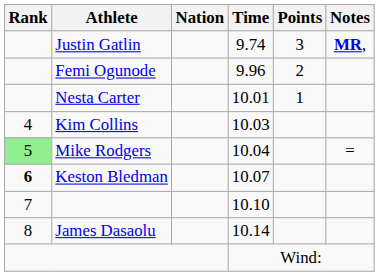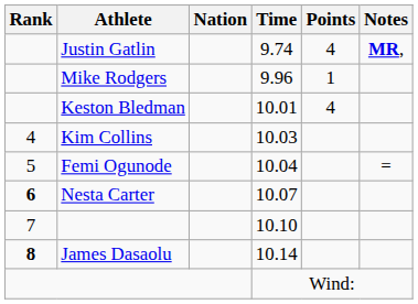 <table class="wikitable mw-datatable sortable" style="text-align:center;">
 <tr>
 <th>Rank</th>
 <th>Athlete</th>
 <th>Nation</th>
 <th>Time</th>
 <th>Points</th>
 <th>Notes</th>
 </tr>
 <tr>
 <td></td>
 <td align=left><a href='#'>Justin Gatlin</a></td>
 <td align=left></td>
 <td>9.74</td>
-<td>3</td>
+<td>4</td>
 <td><strong><a href='#'>MR</a></strong>, </td>
 </tr>
 <tr>
 <td></td>
-<td align=left><a href='#'>Femi Ogunode</a></td>
+<td align=left><a href='#'>Mike Rodgers</a></td>
 <td align=left></td>
 <td>9.96</td>
-<td>2</td>
+<td>1</td>
 <td></td>
 </tr>
 <tr>
 <td></td>
-<td align=left><a href='#'>Nesta Carter</a></td>
+<td align=left><a href='#'>Keston Bledman</a></td>
 <td align=left></td>
 <td>10.01</td>
-<td>1</td>
+<td>4</td>
 <td></td>
 </tr>
 <tr>
 <td>4</td>
 <td align=left><a href='#'>Kim Collins</a></td>
 <td align=left></td>
 <td>10.03</td>
 <td></td>
 <td></td>
 </tr>
 <tr>
-<td style="background: lightgreen;">5</td>
-<td align=left><a href='#'>Mike Rodgers</a></td>
+<td>5</td>
+<td align=left><a href='#'>Femi Ogunode</a></td>
 <td align=left></td>
 <td>10.04</td>
 <td></td>
 <td>=</td>
 </tr>
 <tr>
 <td><strong>6</strong></td>
-<td align=left><a href='#'>Keston Bledman</a></td>
+<td align=left><a href='#'>Nesta Carter</a></td>
 <td align=left></td>
 <td>10.07</td>
 <td></td>
 <td></td>
 </tr>
 <tr>
 <td>7</td>
 <td align=left></td>
 <td align=left></td>
 <td>10.10</td>
 <td></td>
 <td></td>
 </tr>
 <tr>
-<td>8</td>
+<td><strong>8</strong></td>
 <td align=left><a href='#'>James Dasaolu</a></td>
 <td align=left></td>
 <td>10.14</td>
 <td></td>
 <td></td>
 </tr>
 <tr class="sortbottom">
 <td colspan=3></td>
 <td colspan=3>Wind: </td>
 </tr>
 </table>
